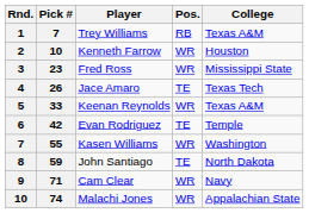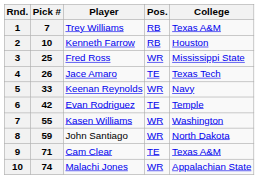 <table class="wikitable sortable">
 <tr>
 <th><abbr>Rnd.</abbr></th>
 <th><abbr>Pick #</abbr></th>
 <th>Player</th>
 <th><abbr>Pos.</abbr></th>
 <th><abbr>College</abbr></th>
 </tr>
 <tr>
 <th>1</th>
 <th><span></span><strong>7</strong></th>
 <td><a href='#'>Trey Williams</a></td>
 <td><a href='#'>RB</a></td>
 <td><a href='#'>Texas A&M</a></td>
 </tr>
 <tr>
 <th>2</th>
 <th><span></span><strong>10</strong></th>
 <td><a href='#'>Kenneth Farrow</a></td>
-<td><a href='#'>WR</a></td>
+<td><a href='#'>RB</a></td>
 <td><a href='#'>Houston</a></td>
 </tr>
 <tr>
 <th>3</th>
-<th><span></span><strong>23</strong></th>
+<th><span></span><strong>25</strong></th>
 <td><a href='#'>Fred Ross</a></td>
 <td><a href='#'>WR</a></td>
 <td><a href='#'>Mississippi State</a></td>
 </tr>
 <tr>
 <th>4</th>
 <th><span></span><strong>26</strong></th>
 <td><a href='#'>Jace Amaro</a></td>
 <td><a href='#'>TE</a></td>
 <td><a href='#'>Texas Tech</a></td>
 </tr>
 <tr>
 <th>5</th>
 <th><span></span><strong>33</strong></th>
 <td><a href='#'>Keenan Reynolds</a></td>
 <td><a href='#'>WR</a></td>
-<td><a href='#'>Texas A&M</a></td>
+<td><a href='#'>Navy</a></td>
 </tr>
 <tr>
 <th>6</th>
 <th><span></span><strong>42</strong></th>
 <td><a href='#'>Evan Rodriguez</a></td>
 <td><a href='#'>TE</a></td>
 <td><a href='#'>Temple</a></td>
 </tr>
 <tr>
 <th>7</th>
 <th><span></span><strong>55</strong></th>
 <td><a href='#'>Kasen Williams</a></td>
 <td><a href='#'>WR</a></td>
 <td><a href='#'>Washington</a></td>
 </tr>
 <tr>
 <th>8</th>
 <th><span></span><strong>59</strong></th>
 <td>John Santiago</td>
-<td><a href='#'>TE</a></td>
+<td><a href='#'>WR</a></td>
 <td><a href='#'>North Dakota</a></td>
 </tr>
 <tr>
 <th>9</th>
 <th><span></span><strong>71</strong></th>
 <td><a href='#'>Cam Clear</a></td>
-<td><a href='#'>WR</a></td>
-<td><a href='#'>Navy</a></td>
+<td><a href='#'>TE</a></td>
+<td><a href='#'>Texas A&M</a></td>
 </tr>
 <tr>
 <th>10</th>
 <th><span></span><strong>74</strong></th>
 <td><a href='#'>Malachi Jones</a></td>
 <td><a href='#'>WR</a></td>
 <td><a href='#'>Appalachian State</a></td>
 </tr>
 </table>
